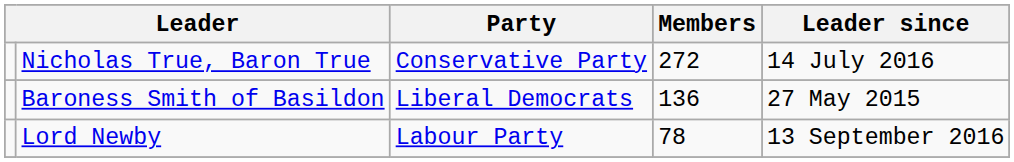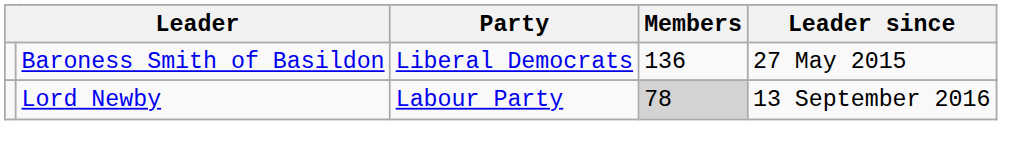 <table class="wikitable">
 <tr>
 <th colspan="2">Leader</th>
 <th>Party</th>
 <th>Members</th>
 <th>Leader since</th>
-</tr>
-<tr>
-<td></td>
-<td><a href='#'>Nicholas True, Baron True</a></td>
-<td><a href='#'>Conservative Party</a></td>
-<td>272</td>
-<td>14 July 2016</td>
 </tr>
 <tr>
 <td></td>
 <td><a href='#'>Baroness Smith of Basildon</a></td>
 <td><a href='#'>Liberal Democrats</a></td>
 <td>136</td>
 <td>27 May 2015</td>
 </tr>
 <tr>
 <td></td>
 <td><a href='#'>Lord Newby</a></td>
 <td><a href='#'>Labour Party</a></td>
-<td>78</td>
+<td style="background: lightgrey;">78</td>
 <td>13 September 2016</td>
 </tr>
 </table>
